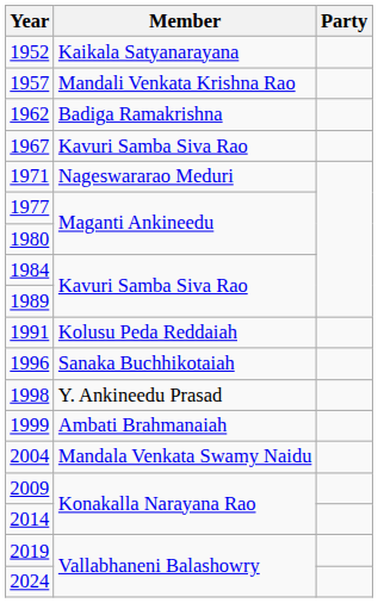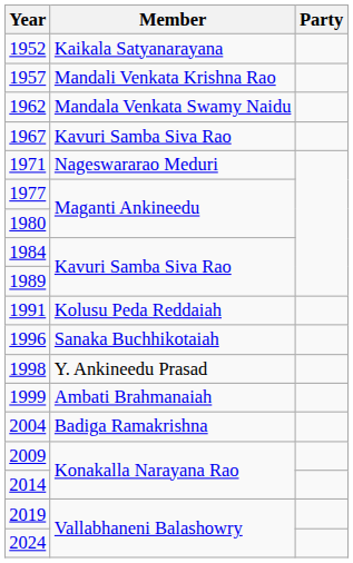 <table class="wikitable sortable">
 <tr>
 <th>Year</th>
 <th>Member</th>
 <th colspan =2>Party</th>
 </tr>
 <tr>
 <td><a href='#'>1952</a></td>
 <td><a href='#'>Kaikala Satyanarayana</a></td>
 <td></td>
 </tr>
 <tr>
 <td><a href='#'>1957</a></td>
 <td><a href='#'>Mandali Venkata Krishna Rao</a></td>
 <td></td>
 </tr>
 <tr>
 <td><a href='#'>1962</a></td>
-<td><a href='#'>Badiga Ramakrishna</a></td>
+<td><a href='#'>Mandala Venkata Swamy Naidu</a></td>
 <td></td>
 </tr>
 <tr>
 <td><a href='#'>1967</a></td>
 <td><a href='#'>Kavuri Samba Siva Rao</a></td>
 <td></td>
 </tr>
 <tr>
 <td><a href='#'>1971</a></td>
 <td><a href='#'>Nageswararao Meduri</a></td>
 </tr>
 <tr>
 <td><a href='#'>1977</a></td>
 <td rowspan="2"><a href='#'>Maganti Ankineedu</a></td>
 </tr>
 <tr>
 <td><a href='#'>1980</a></td>
 </tr>
 <tr>
 <td><a href='#'>1984</a></td>
 <td rowspan="2"><a href='#'>Kavuri Samba Siva Rao</a></td>
 </tr>
 <tr>
 <td><a href='#'>1989</a></td>
 </tr>
 <tr>
 <td><a href='#'>1991</a></td>
 <td><a href='#'>Kolusu Peda Reddaiah</a></td>
 <td></td>
 </tr>
 <tr>
 <td><a href='#'>1996</a></td>
 <td><a href='#'>Sanaka Buchhikotaiah</a></td>
 </tr>
 <tr>
 <td><a href='#'>1998</a></td>
 <td>Y. Ankineedu Prasad</td>
 <td></td>
 </tr>
 <tr>
 <td><a href='#'>1999</a></td>
 <td><a href='#'>Ambati Brahmanaiah</a></td>
 <td></td>
 </tr>
 <tr>
 <td><a href='#'>2004</a></td>
-<td><a href='#'>Mandala Venkata Swamy Naidu</a></td>
+<td><a href='#'>Badiga Ramakrishna</a></td>
 <td></td>
 </tr>
 <tr>
 <td><a href='#'>2009</a></td>
 <td rowspan="2"><a href='#'>Konakalla Narayana Rao</a></td>
 <td></td>
 </tr>
 <tr>
 <td><a href='#'>2014</a></td>
 </tr>
 <tr>
 <td><a href='#'>2019</a></td>
 <td rowspan=2><a href='#'>Vallabhaneni Balashowry</a></td>
 <td></td>
 </tr>
 <tr>
 <td><a href='#'>2024</a></td>
 <td></td>
 </tr>
 </table>
